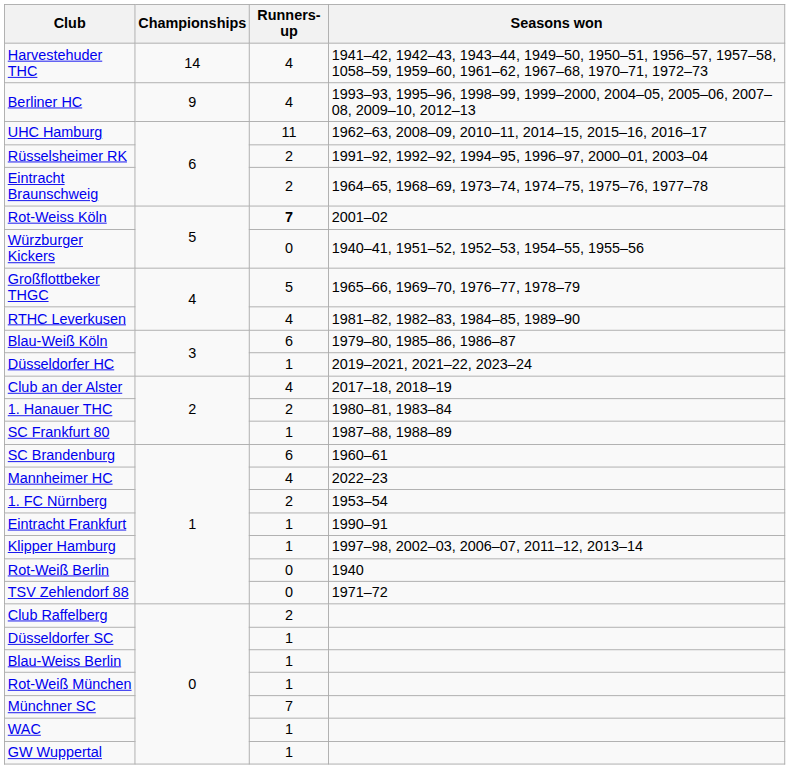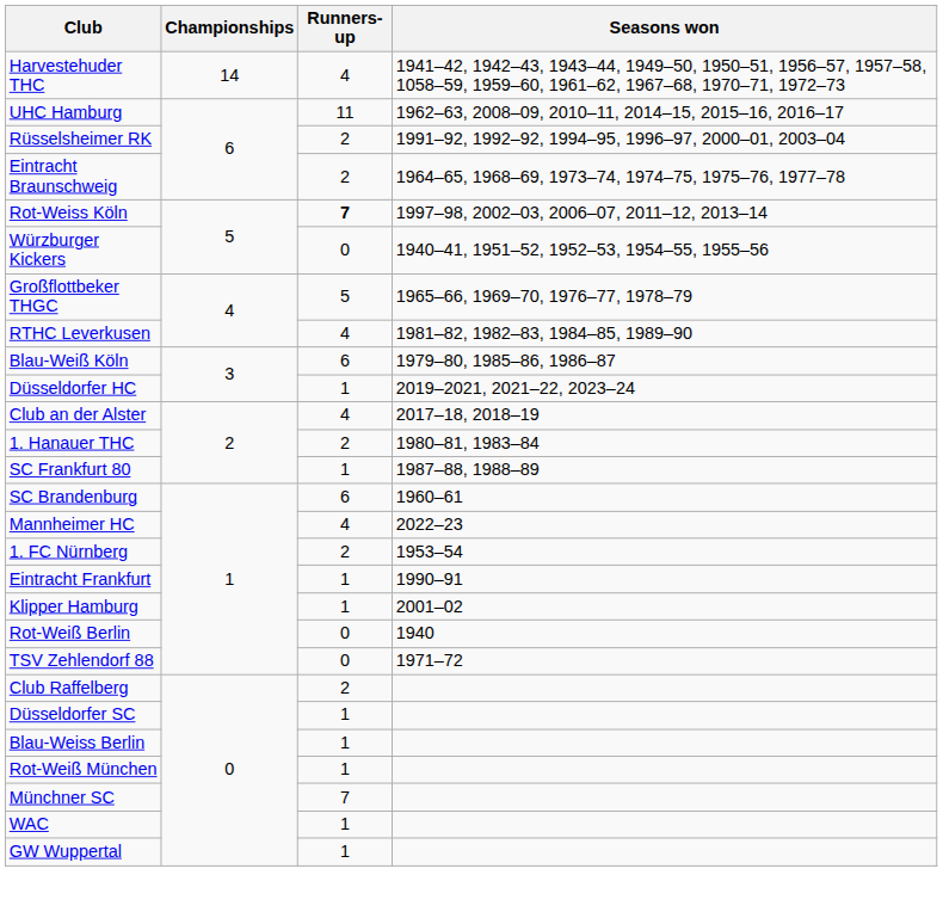 <table class="wikitable sortable">
 <tr>
 <th>Club</th>
 <th>Championships</th>
 <th>Runners-up</th>
 <th>Seasons won</th>
 </tr>
 <tr>
 <td><a href='#'>Harvestehuder THC</a></td>
 <td align=center>14</td>
 <td align=center>4</td>
 <td>1941–42, 1942–43, 1943–44, 1949–50, 1950–51, 1956–57, 1957–58, 1058–59, 1959–60, 1961–62, 1967–68, 1970–71, 1972–73</td>
-</tr>
-<tr>
-<td><a href='#'>Berliner HC</a></td>
-<td align=center>9</td>
-<td align=center>4</td>
-<td>1993–93, 1995–96, 1998–99, 1999–2000, 2004–05, 2005–06, 2007–08, 2009–10, 2012–13</td>
 </tr>
 <tr>
 <td><a href='#'>UHC Hamburg</a></td>
 <td align=center rowspan=3>6</td>
 <td align=center>11</td>
 <td>1962–63, 2008–09, 2010–11, 2014–15, 2015–16, 2016–17</td>
 </tr>
 <tr>
 <td><a href='#'>Rüsselsheimer RK</a></td>
 <td align=center>2</td>
 <td>1991–92, 1992–92, 1994–95, 1996–97, 2000–01, 2003–04</td>
 </tr>
 <tr>
 <td><a href='#'>Eintracht Braunschweig</a></td>
 <td align=center>2</td>
 <td>1964–65, 1968–69, 1973–74, 1974–75, 1975–76, 1977–78</td>
 </tr>
 <tr>
 <td><a href='#'>Rot-Weiss Köln</a></td>
 <td align=center rowspan=2>5</td>
 <td align=center><strong>7</strong></td>
-<td>2001–02</td>
+<td>1997–98, 2002–03, 2006–07, 2011–12, 2013–14</td>
 </tr>
 <tr>
 <td><a href='#'>Würzburger Kickers</a></td>
 <td align=center>0</td>
 <td>1940–41, 1951–52, 1952–53, 1954–55, 1955–56</td>
 </tr>
 <tr>
 <td><a href='#'>Großflottbeker THGC</a></td>
 <td align=center rowspan=2>4</td>
 <td align=center>5</td>
 <td>1965–66, 1969–70, 1976–77, 1978–79</td>
 </tr>
 <tr>
 <td><a href='#'>RTHC Leverkusen</a></td>
 <td align=center>4</td>
 <td>1981–82, 1982–83, 1984–85, 1989–90</td>
 </tr>
 <tr>
 <td><a href='#'>Blau-Weiß Köln</a></td>
 <td align=center rowspan=2>3</td>
 <td align=center>6</td>
 <td>1979–80, 1985–86, 1986–87</td>
 </tr>
 <tr>
 <td><a href='#'>Düsseldorfer HC</a></td>
 <td align=center>1</td>
 <td>2019–2021, 2021–22, 2023–24</td>
 </tr>
 <tr>
 <td><a href='#'>Club an der Alster</a></td>
 <td align=center rowspan=3>2</td>
 <td align=center>4</td>
 <td>2017–18, 2018–19</td>
 </tr>
 <tr>
 <td><a href='#'>1. Hanauer THC</a></td>
 <td align=center>2</td>
 <td>1980–81, 1983–84</td>
 </tr>
 <tr>
 <td><a href='#'>SC Frankfurt 80</a></td>
 <td align=center>1</td>
 <td>1987–88, 1988–89</td>
 </tr>
 <tr>
 <td><a href='#'>SC Brandenburg</a></td>
 <td align=center rowspan=7>1</td>
 <td align=center>6</td>
 <td>1960–61</td>
 </tr>
 <tr>
 <td><a href='#'>Mannheimer HC</a></td>
 <td align=center>4</td>
 <td>2022–23</td>
 </tr>
 <tr>
 <td><a href='#'>1. FC Nürnberg</a></td>
 <td align=center>2</td>
 <td>1953–54</td>
 </tr>
 <tr>
 <td><a href='#'>Eintracht Frankfurt</a></td>
 <td align=center>1</td>
 <td>1990–91</td>
 </tr>
 <tr>
 <td><a href='#'>Klipper Hamburg</a></td>
 <td align=center>1</td>
-<td>1997–98, 2002–03, 2006–07, 2011–12, 2013–14</td>
+<td>2001–02</td>
 </tr>
 <tr>
 <td><a href='#'>Rot-Weiß Berlin</a></td>
 <td align=center>0</td>
 <td>1940</td>
 </tr>
 <tr>
 <td><a href='#'>TSV Zehlendorf 88</a></td>
 <td align=center>0</td>
 <td>1971–72</td>
 </tr>
 <tr>
 <td><a href='#'>Club Raffelberg</a></td>
 <td align=center rowspan=7>0</td>
 <td align=center>2</td>
 <td></td>
 </tr>
 <tr>
 <td><a href='#'>Düsseldorfer SC</a></td>
 <td align=center>1</td>
 <td></td>
 </tr>
 <tr>
 <td><a href='#'>Blau-Weiss Berlin</a></td>
 <td align=center>1</td>
 <td></td>
 </tr>
 <tr>
 <td><a href='#'>Rot-Weiß München</a></td>
 <td align=center>1</td>
 <td></td>
 </tr>
 <tr>
 <td><a href='#'>Münchner SC</a></td>
 <td align=center>7</td>
 <td></td>
 </tr>
 <tr>
 <td><a href='#'>WAC</a></td>
 <td align=center>1</td>
 <td></td>
 </tr>
 <tr>
 <td><a href='#'>GW Wuppertal</a></td>
 <td align=center>1</td>
 <td></td>
 </tr>
 </table>
